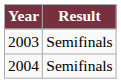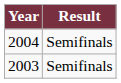 <table class="wikitable">
 <tr>
 <th style="background:#782F40; color:white;">Year</th>
 <th style="background:#782F40; color:white;">Result</th>
 </tr>
 <tr>
+<td>2004</td>
+<td>Semifinals</td>
+</tr>
+<tr>
 <td>2003</td>
 <td>Semifinals</td>
 </tr>
-<tr>
-<td>2004</td>
-<td>Semifinals</td>
-</tr>
 </table>
